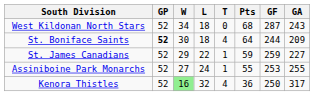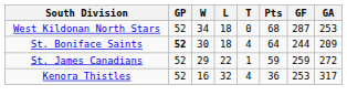 <table class="wikitable" style="text-align:center">
 <tr>
 <th width="45%">South Division</th>
 <th width="6.25%">GP</th>
 <th width="6.25%">W</th>
 <th width="6.25%">L</th>
 <th width="6.25%">T</th>
 <th width="7.5%">Pts</th>
 <th width="7.5%">GF</th>
 <th width="7.5%">GA</th>
 </tr>
 <tr>
 <td><a href='#'>West Kildonan North Stars</a></td>
 <td>52</td>
 <td>34</td>
 <td>18</td>
 <td>0</td>
 <td>68</td>
 <td>287</td>
-<td>243</td>
+<td>253</td>
 </tr>
 <tr>
 <td><a href='#'>St. Boniface Saints</a></td>
 <td><strong>52</strong></td>
 <td>30</td>
 <td>18</td>
 <td>4</td>
 <td>64</td>
 <td>244</td>
 <td>209</td>
 </tr>
 <tr>
 <td><a href='#'>St. James Canadians</a></td>
 <td>52</td>
 <td>29</td>
 <td>22</td>
 <td>1</td>
 <td>59</td>
 <td>259</td>
-<td>227</td>
-</tr>
-<tr>
-<td><a href='#'>Assiniboine Park Monarchs</a></td>
-<td>52</td>
-<td>27</td>
-<td>24</td>
-<td>1</td>
-<td>55</td>
-<td>253</td>
-<td>255</td>
+<td>272</td>
 </tr>
 <tr>
 <td><a href='#'>Kenora Thistles</a></td>
 <td>52</td>
-<td style="background: lightgreen;">16</td>
+<td>16</td>
 <td>32</td>
 <td>4</td>
 <td>36</td>
-<td>250</td>
+<td>253</td>
 <td>317</td>
 </tr>
 </table>
